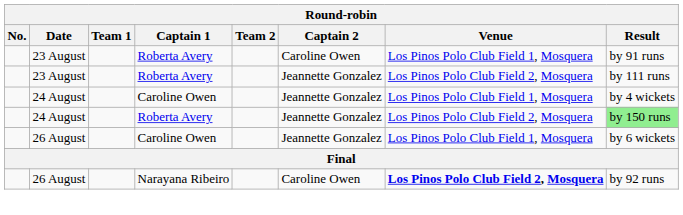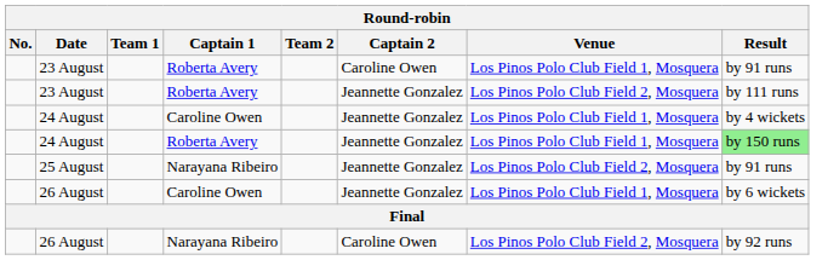 <table class="wikitable">
 <tr>
 <th colspan="8">Round-robin</th>
 </tr>
 <tr>
 <th>No.</th>
 <th>Date</th>
 <th>Team 1</th>
 <th>Captain 1</th>
 <th>Team 2</th>
 <th>Captain 2</th>
 <th>Venue</th>
 <th>Result</th>
 </tr>
 <tr>
 <td></td>
 <td>23 August</td>
 <td></td>
 <td><a href='#'>Roberta Avery</a></td>
 <td></td>
 <td>Caroline Owen</td>
 <td><a href='#'>Los Pinos Polo Club Field 1</a>, <a href='#'>Mosquera</a></td>
 <td> by 91 runs</td>
 </tr>
 <tr>
 <td></td>
 <td>23 August</td>
 <td></td>
 <td><a href='#'>Roberta Avery</a></td>
 <td></td>
 <td>Jeannette Gonzalez</td>
 <td><a href='#'>Los Pinos Polo Club Field 2</a>, <a href='#'>Mosquera</a></td>
 <td> by 111 runs</td>
 </tr>
 <tr>
 <td></td>
 <td>24 August</td>
 <td></td>
 <td>Caroline Owen</td>
 <td></td>
 <td>Jeannette Gonzalez</td>
 <td><a href='#'>Los Pinos Polo Club Field 1</a>, <a href='#'>Mosquera</a></td>
 <td> by 4 wickets</td>
 </tr>
 <tr>
 <td></td>
 <td>24 August</td>
 <td></td>
 <td><a href='#'>Roberta Avery</a></td>
 <td></td>
 <td>Jeannette Gonzalez</td>
+<td><a href='#'>Los Pinos Polo Club Field 1</a>, <a href='#'>Mosquera</a></td>
+<td style="background: lightgreen;"> by 150 runs</td>
+</tr>
+<tr>
+<td></td>
+<td>25 August</td>
+<td></td>
+<td>Narayana Ribeiro</td>
+<td></td>
+<td>Jeannette Gonzalez</td>
 <td><a href='#'>Los Pinos Polo Club Field 2</a>, <a href='#'>Mosquera</a></td>
-<td style="background: lightgreen;"> by 150 runs</td>
+<td> by 91 runs</td>
 </tr>
 <tr>
 <td></td>
 <td>26 August</td>
 <td></td>
 <td>Caroline Owen</td>
 <td></td>
 <td>Jeannette Gonzalez</td>
 <td><a href='#'>Los Pinos Polo Club Field 1</a>, <a href='#'>Mosquera</a></td>
 <td> by 6 wickets</td>
 </tr>
 <tr>
 <th colspan="8">Final</th>
 </tr>
 <tr>
 <td></td>
 <td>26 August</td>
 <td></td>
 <td>Narayana Ribeiro</td>
 <td></td>
 <td>Caroline Owen</td>
-<td><strong><a href='#'>Los Pinos Polo Club Field 2</a>, <a href='#'>Mosquera</a></strong></td>
+<td><a href='#'>Los Pinos Polo Club Field 2</a>, <a href='#'>Mosquera</a></td>
 <td> by 92 runs</td>
 </tr>
 </table>
